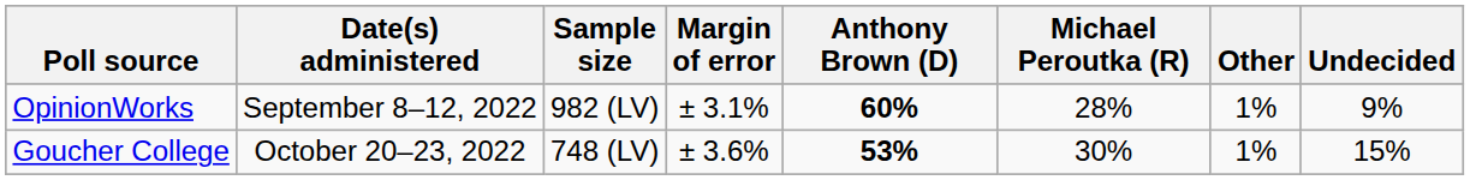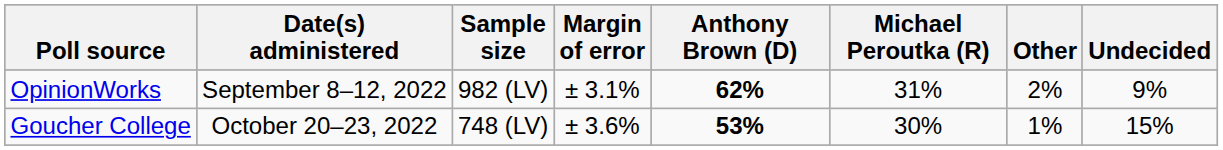 <table class="wikitable" style="font-size:90%;text-align:center;">
 <tr valign=bottom>
 <th>Poll source</th>
 <th>Date(s)<br>administered</th>
 <th>Sample<br>size</th>
 <th>Margin<br>of error</th>
 <th style="width:100px;">Anthony<br>Brown (D)</th>
 <th style="width:100px;">Michael<br>Peroutka (R)</th>
 <th>Other</th>
 <th>Undecided</th>
 </tr>
 <tr>
 <td style="text-align:left;"><a href='#'>OpinionWorks</a></td>
 <td>September 8–12, 2022</td>
 <td>982 (LV)</td>
 <td>± 3.1%</td>
-<td><strong>60%</strong></td>
-<td>28%</td>
-<td>1%</td>
+<td><strong>62%</strong></td>
+<td>31%</td>
+<td>2%</td>
 <td>9%</td>
 </tr>
 <tr>
 <td style="text-align:left;"><a href='#'>Goucher College</a></td>
 <td>October 20–23, 2022</td>
 <td>748 (LV)</td>
 <td>± 3.6%</td>
 <td><strong>53%</strong></td>
 <td>30%</td>
 <td>1%</td>
 <td>15%</td>
 </tr>
 </table>
